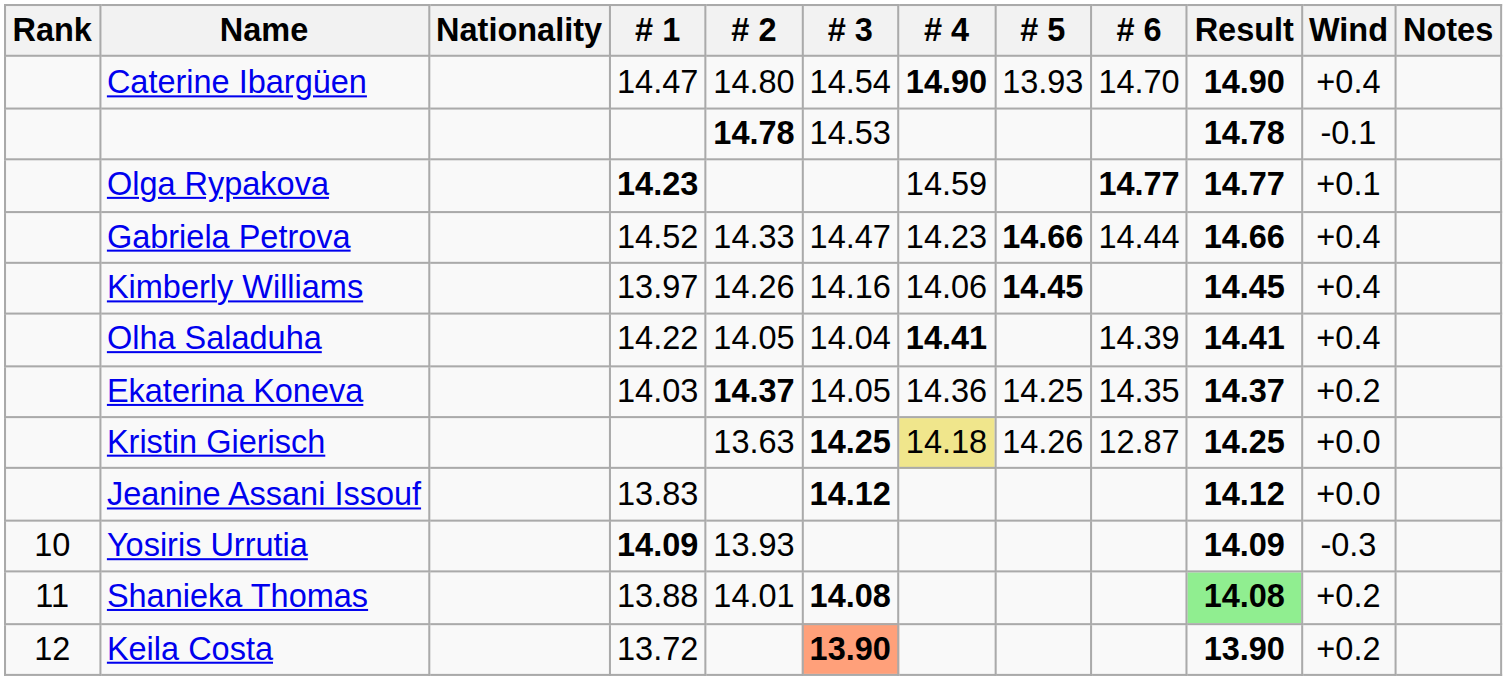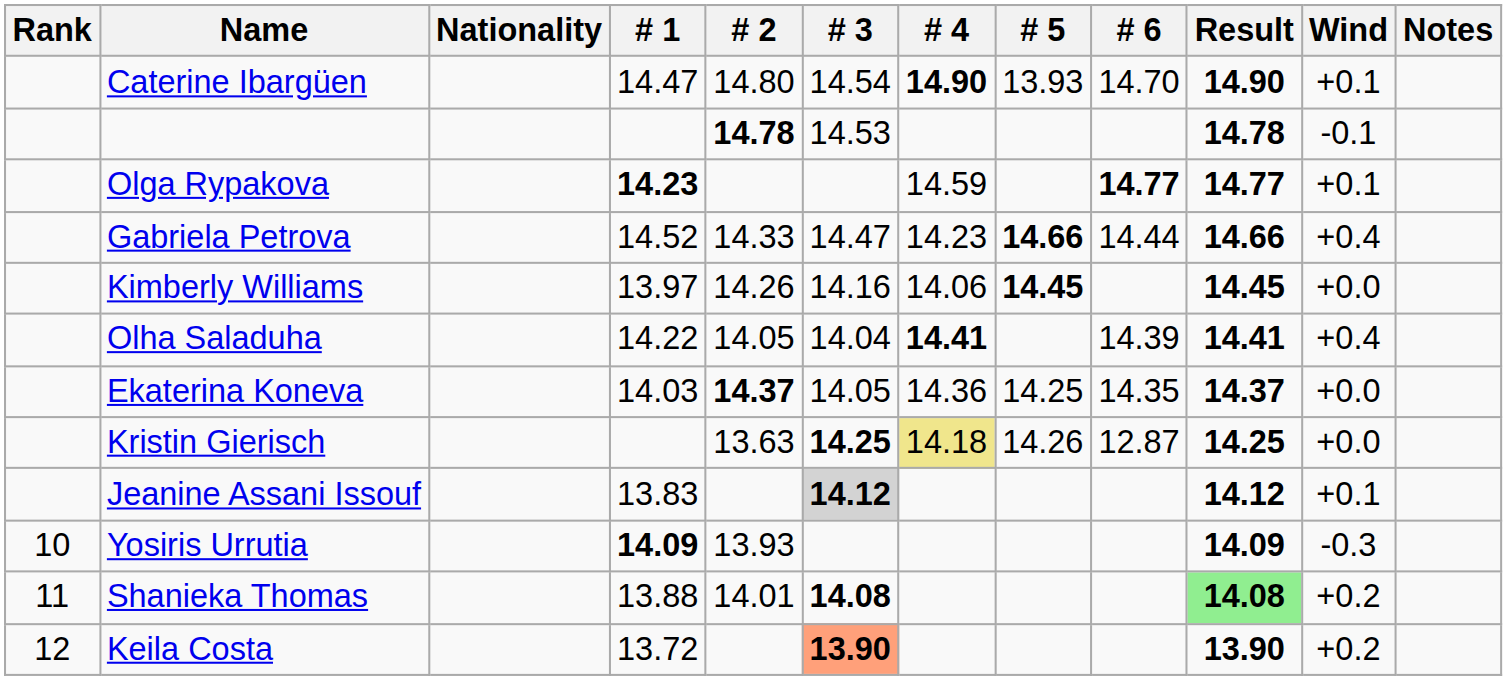 <table class="wikitable sortable" style="text-align:center">
 <tr>
 <th>Rank</th>
 <th>Name</th>
 <th>Nationality</th>
 <th># 1</th>
 <th># 2</th>
 <th># 3</th>
 <th># 4</th>
 <th># 5</th>
 <th># 6</th>
 <th>Result</th>
 <th>Wind</th>
 <th>Notes</th>
 </tr>
 <tr>
 <td></td>
 <td align=left><a href='#'>Caterine Ibargüen</a></td>
 <td align=left></td>
 <td>14.47</td>
 <td>14.80</td>
 <td>14.54</td>
 <td><strong>14.90</strong></td>
 <td>13.93</td>
 <td>14.70</td>
 <td><strong>14.90</strong></td>
-<td>+0.4</td>
+<td>+0.1</td>
 <td></td>
 </tr>
 <tr>
 <td></td>
 <td align=left></td>
 <td align=left></td>
 <td></td>
 <td><strong>14.78</strong></td>
 <td>14.53</td>
 <td></td>
 <td></td>
 <td></td>
 <td><strong>14.78</strong></td>
 <td>-0.1</td>
 <td></td>
 </tr>
 <tr>
 <td></td>
 <td align=left><a href='#'>Olga Rypakova</a></td>
 <td align=left></td>
 <td><strong>14.23</strong></td>
 <td></td>
 <td></td>
 <td>14.59</td>
 <td></td>
 <td><strong>14.77</strong></td>
 <td><strong>14.77</strong></td>
 <td>+0.1</td>
 <td></td>
 </tr>
 <tr>
 <td></td>
 <td align=left><a href='#'>Gabriela Petrova</a></td>
 <td align=left></td>
 <td>14.52</td>
 <td>14.33</td>
 <td>14.47</td>
 <td>14.23</td>
 <td><strong>14.66</strong></td>
 <td>14.44</td>
 <td><strong>14.66</strong></td>
 <td>+0.4</td>
 <td></td>
 </tr>
 <tr>
 <td></td>
 <td align=left><a href='#'>Kimberly Williams</a></td>
 <td align=left></td>
 <td>13.97</td>
 <td>14.26</td>
 <td>14.16</td>
 <td>14.06</td>
 <td><strong>14.45</strong></td>
 <td></td>
 <td><strong>14.45</strong></td>
-<td>+0.4</td>
+<td>+0.0</td>
 <td></td>
 </tr>
 <tr>
 <td></td>
 <td align=left><a href='#'>Olha Saladuha</a></td>
 <td align=left></td>
 <td>14.22</td>
 <td>14.05</td>
 <td>14.04</td>
 <td><strong>14.41</strong></td>
 <td></td>
 <td>14.39</td>
 <td><strong>14.41</strong></td>
 <td>+0.4</td>
 <td></td>
 </tr>
 <tr>
 <td></td>
 <td align=left><a href='#'>Ekaterina Koneva</a></td>
 <td align=left></td>
 <td>14.03</td>
 <td><strong>14.37</strong></td>
 <td>14.05</td>
 <td>14.36</td>
 <td>14.25</td>
 <td>14.35</td>
 <td><strong>14.37</strong></td>
-<td>+0.2</td>
+<td>+0.0</td>
 <td></td>
 </tr>
 <tr>
 <td></td>
 <td align=left><a href='#'>Kristin Gierisch</a></td>
 <td align=left></td>
 <td></td>
 <td>13.63</td>
 <td><strong>14.25</strong></td>
 <td style="background: khaki;">14.18</td>
 <td>14.26</td>
 <td>12.87</td>
 <td><strong>14.25</strong></td>
 <td>+0.0</td>
 <td></td>
 </tr>
 <tr>
 <td></td>
 <td align=left><a href='#'>Jeanine Assani Issouf</a></td>
 <td align=left></td>
 <td>13.83</td>
 <td></td>
-<td><strong>14.12</strong></td>
+<td style="background: lightgrey;"><strong>14.12</strong></td>
 <td></td>
 <td></td>
 <td></td>
 <td><strong>14.12</strong></td>
-<td>+0.0</td>
+<td>+0.1</td>
 <td></td>
 </tr>
 <tr>
 <td>10</td>
 <td align=left><a href='#'>Yosiris Urrutia</a></td>
 <td align=left></td>
 <td><strong>14.09</strong></td>
 <td>13.93</td>
 <td></td>
 <td></td>
 <td></td>
 <td></td>
 <td><strong>14.09</strong></td>
 <td>-0.3</td>
 <td></td>
 </tr>
 <tr>
 <td>11</td>
 <td align=left><a href='#'>Shanieka Thomas</a></td>
 <td align=left></td>
 <td>13.88</td>
 <td>14.01</td>
 <td><strong>14.08</strong></td>
 <td></td>
 <td></td>
 <td></td>
 <td style="background: lightgreen;"><strong>14.08</strong></td>
 <td>+0.2</td>
 <td></td>
 </tr>
 <tr>
 <td>12</td>
 <td align=left><a href='#'>Keila Costa</a></td>
 <td align=left></td>
 <td>13.72</td>
 <td></td>
 <td style="background: lightsalmon;"><strong>13.90</strong></td>
 <td></td>
 <td></td>
 <td></td>
 <td><strong>13.90</strong></td>
 <td>+0.2</td>
 <td></td>
 </tr>
 </table>
